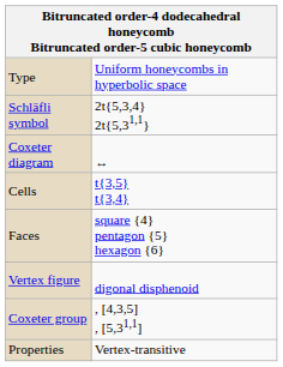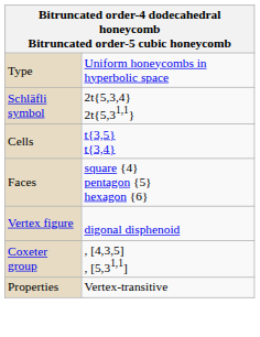 <table class="wikitable" align="right" style="margin-left:10px" width="320">
 <tr>
 <th bgcolor=#e7dcc3 colspan=2>Bitruncated order-4 dodecahedral honeycomb<br>Bitruncated order-5 cubic honeycomb<br></th>
 </tr>
 <tr>
 <td bgcolor=#e7dcc3>Type</td>
 <td><a href='#'>Uniform honeycombs in hyperbolic space</a></td>
 </tr>
 <tr>
 <td bgcolor=#e7dcc3><a href='#'>Schläfli symbol</a></td>
 <td>2t{5,3,4}<br>2t{5,3<sup>1,1</sup>}</td>
-</tr>
-<tr>
-<td bgcolor=#e7dcc3><a href='#'>Coxeter diagram</a></td>
-<td><br> ↔ </td>
 </tr>
 <tr>
 <td bgcolor=#e7dcc3>Cells</td>
 <td><a href='#'>t{3,5}</a> <br><a href='#'>t{3,4}</a> </td>
 </tr>
 <tr>
 <td bgcolor=#e7dcc3>Faces</td>
 <td><a href='#'>square</a> {4}<br><a href='#'>pentagon</a> {5}<br><a href='#'>hexagon</a> {6}</td>
 </tr>
 <tr>
 <td bgcolor=#e7dcc3><a href='#'>Vertex figure</a></td>
 <td><br><a href='#'>digonal disphenoid</a></td>
 </tr>
 <tr>
 <td bgcolor=#e7dcc3><a href='#'>Coxeter group</a></td>
 <td>, [4,3,5]<br>, [5,3<sup>1,1</sup>]</td>
 </tr>
 <tr>
 <td bgcolor=#e7dcc3>Properties</td>
 <td>Vertex-transitive</td>
 </tr>
 </table>
